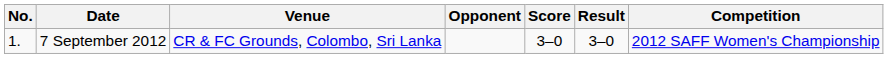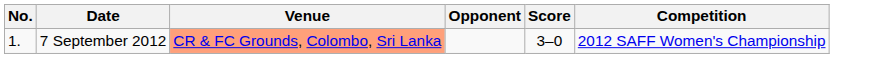 <table class="wikitable">
 <tr>
 <th>No.</th>
 <th>Date</th>
 <th>Venue</th>
 <th>Opponent</th>
 <th>Score</th>
-<th>Result</th>
 <th>Competition</th>
 </tr>
 <tr>
 <td>1.</td>
 <td>7 September 2012</td>
-<td><a href='#'>CR & FC Grounds</a>, <a href='#'>Colombo</a>, <a href='#'>Sri Lanka</a></td>
+<td style="background: lightsalmon;"><a href='#'>CR & FC Grounds</a>, <a href='#'>Colombo</a>, <a href='#'>Sri Lanka</a></td>
 <td></td>
-<td align=center>3–0</td>
 <td align=center>3–0</td>
 <td><a href='#'>2012 SAFF Women's Championship</a></td>
 </tr>
 </table>
